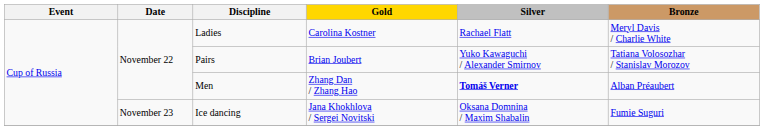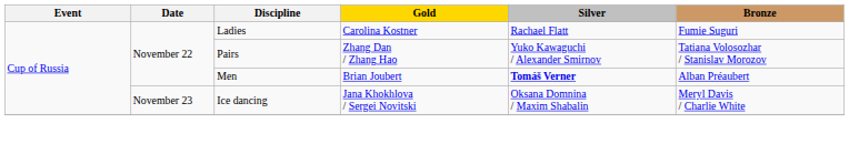 <table class="wikitable" width="98%">
 <tr>
 <th width="15%">Event</th>
 <th width="10%">Date</th>
 <th width="15%">Discipline</th>
 <td width = "20%" align="center" bgcolor="gold"><strong>Gold</strong></td>
 <td width = "20%" align="center" bgcolor="silver"><strong>Silver</strong></td>
 <td width = "20%" align="center" bgcolor="cc9966"><strong>Bronze</strong></td>
 </tr>
 <tr>
 <td rowspan="4"> <a href='#'>Cup of Russia</a></td>
 <td rowspan="3">November 22</td>
 <td>Ladies</td>
 <td> <a href='#'>Carolina Kostner</a></td>
 <td> <a href='#'>Rachael Flatt</a></td>
-<td> <a href='#'>Meryl Davis</a> <br> / <a href='#'>Charlie White</a></td>
+<td> <a href='#'>Fumie Suguri</a></td>
 </tr>
 <tr>
 <td>Pairs</td>
-<td> <a href='#'>Brian Joubert</a></td>
+<td> <a href='#'>Zhang Dan</a> <br>/ <a href='#'>Zhang Hao</a></td>
 <td> <a href='#'>Yuko Kawaguchi</a> <br>/ <a href='#'>Alexander Smirnov</a></td>
 <td> <a href='#'>Tatiana Volosozhar</a> <br>/ <a href='#'>Stanislav Morozov</a></td>
 </tr>
 <tr>
 <td>Men</td>
-<td> <a href='#'>Zhang Dan</a> <br>/ <a href='#'>Zhang Hao</a></td>
+<td> <a href='#'>Brian Joubert</a></td>
 <td><strong> <a href='#'>Tomáš Verner</a></strong></td>
 <td> <a href='#'>Alban Préaubert</a></td>
 </tr>
 <tr>
 <td>November 23</td>
 <td>Ice dancing</td>
 <td> <a href='#'>Jana Khokhlova</a> <br> / <a href='#'>Sergei Novitski</a></td>
 <td> <a href='#'>Oksana Domnina</a> <br> / <a href='#'>Maxim Shabalin</a></td>
-<td> <a href='#'>Fumie Suguri</a></td>
+<td> <a href='#'>Meryl Davis</a> <br> / <a href='#'>Charlie White</a></td>
 </tr>
 <tr>
 </tr>
 </table>
